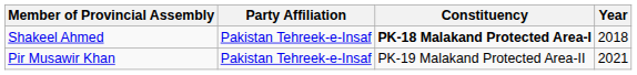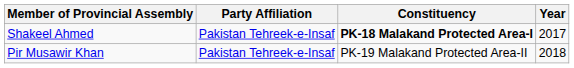 <table class="wikitable sortable">
 <tr>
 <th>Member of Provincial Assembly</th>
 <th>Party Affiliation</th>
 <th>Constituency</th>
 <th>Year</th>
 </tr>
 <tr>
 <td><a href='#'>Shakeel Ahmed</a></td>
 <td><a href='#'>Pakistan Tehreek-e-Insaf</a></td>
 <td><strong>PK-18 Malakand Protected Area-I</strong></td>
-<td>2018</td>
+<td>2017</td>
 </tr>
 <tr>
 <td><a href='#'>Pir Musawir Khan</a></td>
 <td><a href='#'>Pakistan Tehreek-e-Insaf</a></td>
 <td>PK-19 Malakand Protected Area-II</td>
-<td>2021</td>
+<td>2018</td>
 </tr>
 </table>
